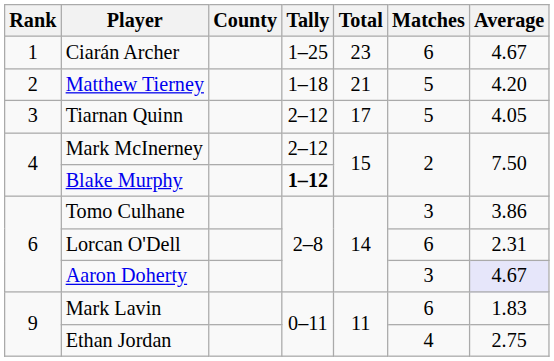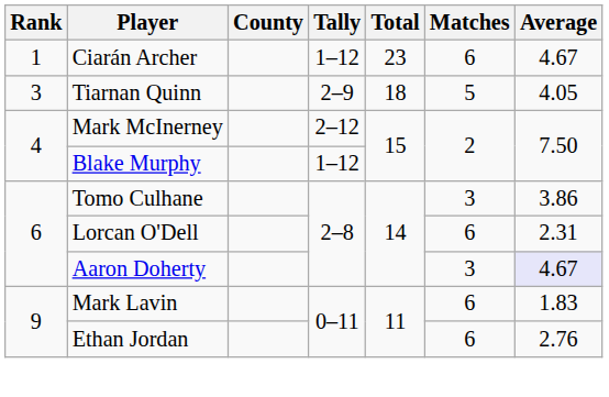 <table class="wikitable">
 <tr>
 <th>Rank</th>
 <th>Player</th>
 <th>County</th>
 <th>Tally</th>
 <th>Total</th>
 <th>Matches</th>
 <th>Average</th>
 </tr>
 <tr>
 <td rowspan="1" style="text-align:center;">1</td>
 <td>Ciarán Archer</td>
 <td></td>
-<td align=center>1–25</td>
+<td align=center>1–12</td>
 <td align=center>23</td>
 <td align=center>6</td>
 <td align=center>4.67</td>
 </tr>
 <tr>
-<td rowspan="1" style="text-align:center;">2</td>
-<td><a href='#'>Matthew Tierney</a></td>
-<td></td>
-<td align=center>1–18</td>
-<td align=center>21</td>
-<td align=center>5</td>
-<td align=center>4.20</td>
-</tr>
-<tr>
 <td rowspan="1" style="text-align:center;">3</td>
 <td>Tiarnan Quinn</td>
 <td></td>
-<td align=center>2–12</td>
-<td align=center>17</td>
+<td align=center>2–9</td>
+<td align=center>18</td>
 <td align=center>5</td>
 <td align=center>4.05</td>
 </tr>
 <tr>
 <td rowspan="2" style="text-align:center;">4</td>
 <td>Mark McInerney</td>
 <td></td>
 <td align=center>2–12</td>
 <td rowspan="2" style="text-align:center;">15</td>
 <td rowspan="2" style="text-align:center;">2</td>
 <td rowspan="2" style="text-align:center;">7.50</td>
 </tr>
 <tr>
 <td><a href='#'>Blake Murphy</a></td>
 <td></td>
-<td align=center><strong>1–12</strong></td>
+<td align=center>1–12</td>
 </tr>
 <tr>
 <td rowspan="3" style="text-align:center;">6</td>
 <td>Tomo Culhane</td>
 <td></td>
 <td rowspan="3" style="text-align:center;">2–8</td>
 <td rowspan="3" style="text-align:center;">14</td>
 <td align=center>3</td>
 <td align=center>3.86</td>
 </tr>
 <tr>
 <td>Lorcan O'Dell</td>
 <td></td>
 <td align=center>6</td>
 <td align=center>2.31</td>
 </tr>
 <tr>
 <td><a href='#'>Aaron Doherty</a></td>
 <td></td>
 <td align=center>3</td>
 <td align=center style="background: lavender;">4.67</td>
 </tr>
 <tr>
 <td rowspan="2" style="text-align:center;">9</td>
 <td>Mark Lavin</td>
 <td></td>
 <td rowspan="2" style="text-align:center;">0–11</td>
 <td rowspan="2" style="text-align:center;">11</td>
 <td align=center>6</td>
 <td align=center>1.83</td>
 </tr>
 <tr>
 <td>Ethan Jordan</td>
 <td></td>
-<td align=center>4</td>
-<td align=center>2.75</td>
+<td align=center>6</td>
+<td align=center>2.76</td>
 </tr>
 </table>
